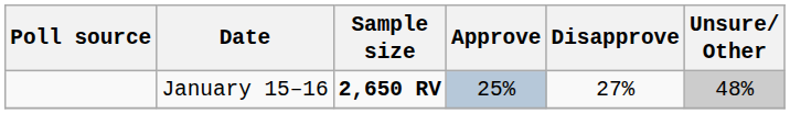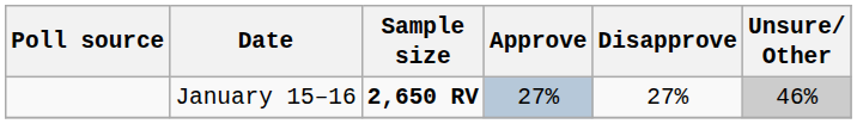 <table class="wikitable sortable collapsible" style="text-align:center;line-height:17px">
 <tr>
 <th>Poll source</th>
 <th>Date</th>
 <th>Sample<br>size</th>
 <th>Approve</th>
 <th>Disapprove</th>
 <th>Unsure/<br>Other</th>
 </tr>
 <tr>
 <td></td>
 <td>January 15–16</td>
 <td><strong>2,650 RV</strong></td>
-<td style="background:#B6C8D9;">25%</td>
+<td style="background:#B6C8D9;">27%</td>
 <td>27%</td>
-<td style="background:#cccccc;">48%</td>
+<td style="background:#cccccc;">46%</td>
 </tr>
 <tr>
 </tr>
 </table>
